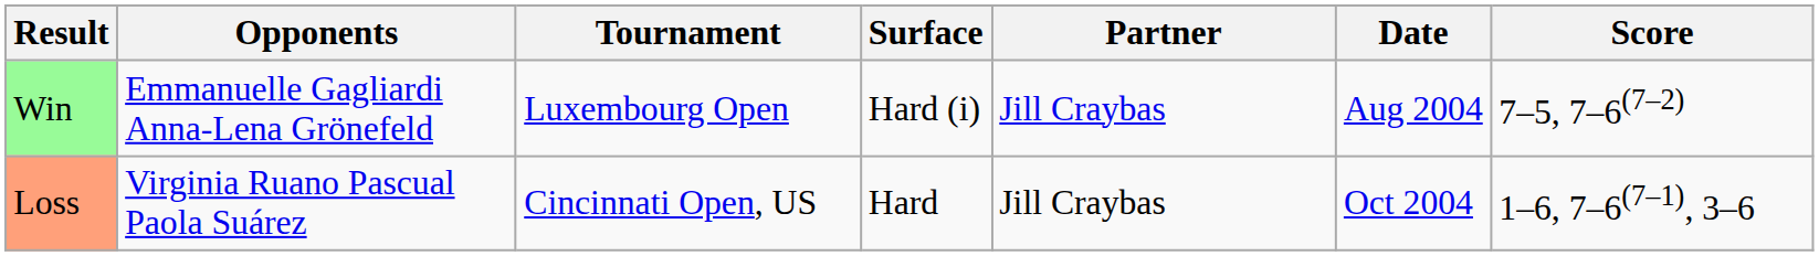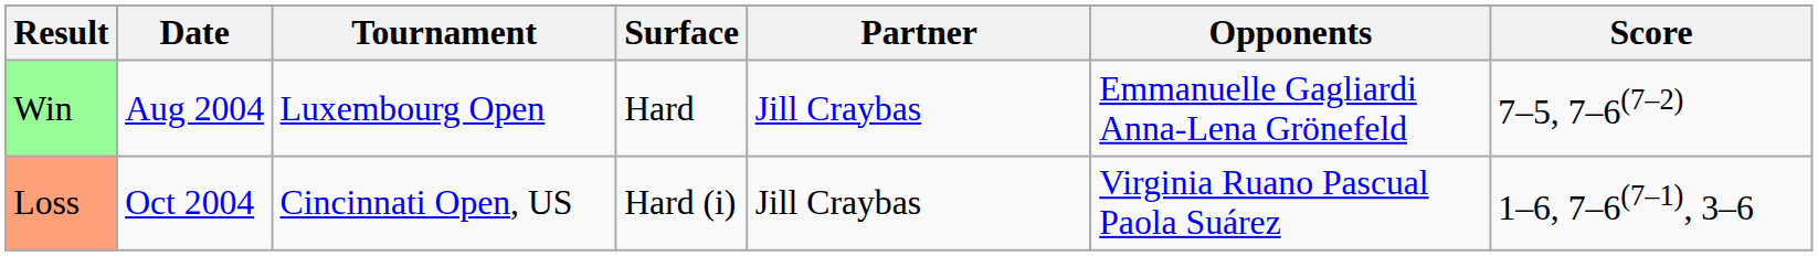 <table class="sortable wikitable">
 <tr>
 <th>Result</th>
-<th style="width:175px">Opponents</th>
+<th>Date</th>
 <th style="width:150px">Tournament</th>
 <th style="width:50px">Surface</th>
 <th style="width:150px">Partner</th>
-<th>Date</th>
+<th style="width:175px">Opponents</th>
 <th style="width:140px" class="unsortable">Score</th>
 </tr>
 <tr>
 <td style="background:#98fb98;">Win</td>
+<td><a href='#'>Aug 2004</a></td>
+<td><a href='#'>Luxembourg Open</a></td>
+<td>Hard</td>
+<td> <a href='#'>Jill Craybas</a></td>
 <td> <a href='#'>Emmanuelle Gagliardi</a> <br>  <a href='#'>Anna-Lena Grönefeld</a></td>
-<td><a href='#'>Luxembourg Open</a></td>
-<td>Hard (i)</td>
-<td> <a href='#'>Jill Craybas</a></td>
-<td><a href='#'>Aug 2004</a></td>
 <td>7–5, 7–6<sup>(7–2)</sup></td>
 </tr>
 <tr>
 <td style="background:#ffa07a;">Loss</td>
+<td><a href='#'>Oct 2004</a></td>
+<td><a href='#'>Cincinnati Open</a>, US</td>
+<td>Hard (i)</td>
+<td> Jill Craybas</td>
 <td> <a href='#'>Virginia Ruano Pascual</a> <br>  <a href='#'>Paola Suárez</a></td>
-<td><a href='#'>Cincinnati Open</a>, US</td>
-<td>Hard</td>
-<td> Jill Craybas</td>
-<td><a href='#'>Oct 2004</a></td>
 <td>1–6, 7–6<sup>(7–1)</sup>, 3–6</td>
 </tr>
 </table>
